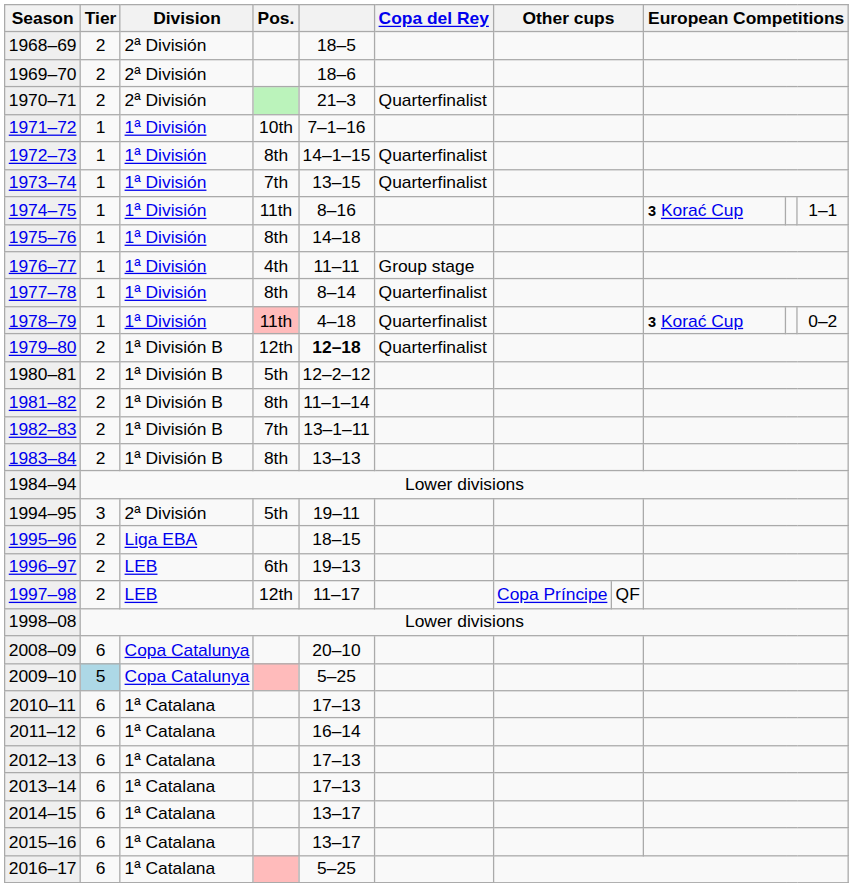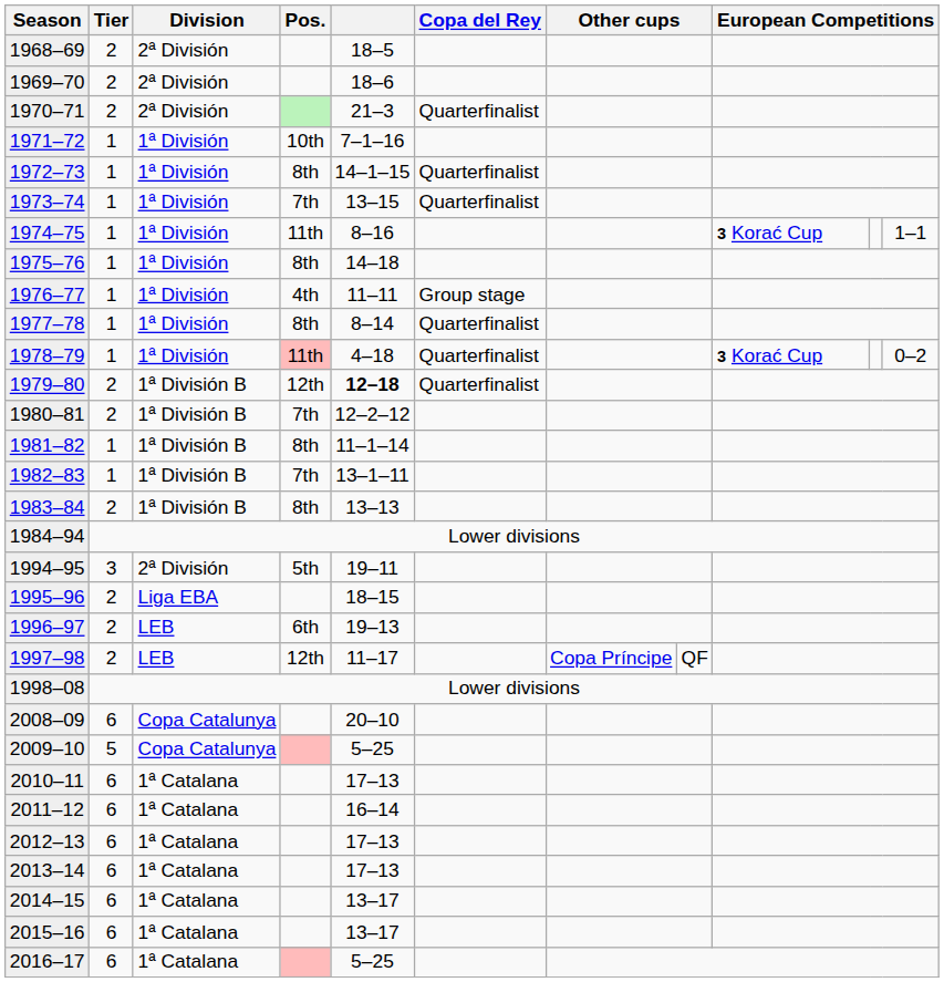 <table class="wikitable" style="font-size:85%; text-align:center">
 <tr>
 <th>Season</th>
 <th>Tier</th>
 <th>Division</th>
 <th>Pos.</th>
 <th></th>
 <th><a href='#'>Copa del Rey</a></th>
 <th colspan=2>Other cups</th>
 <th colspan=3>European Competitions</th>
 </tr>
 <tr>
 <td bgcolor=#efefef>1968–69</td>
 <td>2</td>
 <td align=left>2ª División</td>
 <td></td>
 <td>18–5</td>
 <td></td>
 <td colspan=2></td>
 <td colspan=3></td>
 </tr>
 <tr>
 <td bgcolor=#efefef>1969–70</td>
 <td>2</td>
 <td align=left>2ª División</td>
 <td></td>
 <td>18–6</td>
 <td></td>
 <td colspan=2></td>
 <td colspan=3></td>
 </tr>
 <tr>
 <td bgcolor=#efefef>1970–71</td>
 <td>2</td>
 <td align=left>2ª División</td>
 <td bgcolor=#BBF3BB></td>
 <td>21–3</td>
 <td align=left>Quarterfinalist</td>
 <td colspan=2></td>
 <td colspan=3></td>
 </tr>
 <tr>
 <td bgcolor=#efefef><a href='#'>1971–72</a></td>
 <td>1</td>
 <td align=left><a href='#'>1ª División</a></td>
 <td>10th</td>
 <td>7–1–16</td>
 <td></td>
 <td colspan=2></td>
 <td colspan=3></td>
 </tr>
 <tr>
 <td bgcolor=#efefef><a href='#'>1972–73</a></td>
 <td>1</td>
 <td align=left><a href='#'>1ª División</a></td>
 <td>8th</td>
 <td>14–1–15</td>
 <td align=left>Quarterfinalist</td>
 <td colspan=2></td>
 <td colspan=3></td>
 </tr>
 <tr>
 <td bgcolor=#efefef><a href='#'>1973–74</a></td>
 <td>1</td>
 <td align=left><a href='#'>1ª División</a></td>
 <td>7th</td>
 <td>13–15</td>
 <td align=left>Quarterfinalist</td>
 <td colspan=2></td>
 <td colspan=3></td>
 </tr>
 <tr>
 <td bgcolor=#efefef><a href='#'>1974–75</a></td>
 <td>1</td>
 <td align=left><a href='#'>1ª División</a></td>
 <td>11th</td>
 <td>8–16</td>
 <td></td>
 <td colspan=2></td>
 <td align=left><small><strong>3</strong></small> <a href='#'>Korać Cup</a></td>
 <td></td>
 <td>1–1</td>
 </tr>
 <tr>
 <td bgcolor=#efefef><a href='#'>1975–76</a></td>
 <td>1</td>
 <td align=left><a href='#'>1ª División</a></td>
 <td>8th</td>
 <td>14–18</td>
 <td></td>
 <td colspan=2></td>
 <td colspan=3></td>
 </tr>
 <tr>
 <td bgcolor=#efefef><a href='#'>1976–77</a></td>
 <td>1</td>
 <td align=left><a href='#'>1ª División</a></td>
 <td>4th</td>
 <td>11–11</td>
 <td align=left>Group stage</td>
 <td colspan=2></td>
 <td colspan=3></td>
 </tr>
 <tr>
 <td bgcolor=#efefef><a href='#'>1977–78</a></td>
 <td>1</td>
 <td align=left><a href='#'>1ª División</a></td>
 <td>8th</td>
 <td>8–14</td>
 <td align=left>Quarterfinalist</td>
 <td colspan=2></td>
 <td colspan=3></td>
 </tr>
 <tr>
 <td bgcolor=#efefef><a href='#'>1978–79</a></td>
 <td>1</td>
 <td align=left><a href='#'>1ª División</a></td>
 <td bgcolor=#FFBBBB>11th</td>
 <td>4–18</td>
 <td align=left>Quarterfinalist</td>
 <td colspan=2></td>
 <td align=left><small><strong>3</strong></small> <a href='#'>Korać Cup</a></td>
 <td></td>
 <td>0–2</td>
 </tr>
 <tr>
 <td bgcolor=#efefef><a href='#'>1979–80</a></td>
 <td>2</td>
 <td align=left>1ª División B</td>
 <td>12th</td>
 <td><strong>12–18</strong></td>
 <td align=left>Quarterfinalist</td>
 <td colspan=2></td>
 <td colspan=3></td>
 </tr>
 <tr>
 <td bgcolor=#efefef>1980–81</td>
 <td>2</td>
 <td align=left>1ª División B</td>
-<td>5th</td>
+<td>7th</td>
 <td>12–2–12</td>
 <td></td>
 <td colspan=2></td>
 <td colspan=3></td>
 </tr>
 <tr>
 <td bgcolor=#efefef><a href='#'>1981–82</a></td>
-<td>2</td>
+<td>1</td>
 <td align=left>1ª División B</td>
 <td>8th</td>
 <td>11–1–14</td>
 <td></td>
 <td colspan=2></td>
 <td colspan=3></td>
 </tr>
 <tr>
 <td bgcolor=#efefef><a href='#'>1982–83</a></td>
-<td>2</td>
+<td>1</td>
 <td align=left>1ª División B</td>
 <td>7th</td>
 <td>13–1–11</td>
 <td></td>
 <td colspan=2></td>
 <td colspan=3></td>
 </tr>
 <tr>
 <td bgcolor=#efefef><a href='#'>1983–84</a></td>
 <td>2</td>
 <td align=left>1ª División B</td>
 <td>8th</td>
 <td>13–13</td>
 <td></td>
 <td colspan=2></td>
 <td colspan=3></td>
 </tr>
 <tr>
 <td bgcolor=#efefef>1984–94</td>
 <td colspan=12>Lower divisions</td>
 </tr>
 <tr>
 <td bgcolor=#efefef>1994–95</td>
 <td>3</td>
 <td align=left>2ª División</td>
 <td>5th</td>
 <td>19–11</td>
 <td></td>
 <td colspan=2></td>
 <td colspan=3></td>
 </tr>
 <tr>
 <td bgcolor=#efefef><a href='#'>1995–96</a></td>
 <td>2</td>
 <td align=left><a href='#'>Liga EBA</a></td>
 <td></td>
 <td>18–15</td>
 <td></td>
 <td colspan=2></td>
 <td colspan=3></td>
 </tr>
 <tr>
 <td bgcolor=#efefef><a href='#'>1996–97</a></td>
 <td>2</td>
 <td align=left><a href='#'>LEB</a></td>
 <td>6th</td>
 <td>19–13</td>
 <td></td>
 <td colspan=2></td>
 <td colspan=3></td>
 </tr>
 <tr>
 <td bgcolor=#efefef><a href='#'>1997–98</a></td>
 <td>2</td>
 <td align=left><a href='#'>LEB</a></td>
 <td>12th</td>
 <td>11–17</td>
 <td></td>
 <td align=left><a href='#'>Copa Príncipe</a></td>
 <td>QF</td>
 <td colspan=3></td>
 </tr>
 <tr>
 <td bgcolor=#efefef>1998–08</td>
 <td colspan=12>Lower divisions</td>
 </tr>
 <tr>
 <td bgcolor=#efefef>2008–09</td>
 <td>6</td>
 <td align=left><a href='#'>Copa Catalunya</a></td>
 <td></td>
 <td>20–10</td>
 <td></td>
 <td colspan=2></td>
 <td colspan=3></td>
 </tr>
 <tr>
 <td bgcolor=#efefef>2009–10</td>
-<td style="background: lightblue;">5</td>
+<td>5</td>
 <td align=left><a href='#'>Copa Catalunya</a></td>
 <td bgcolor=#FFBBBB></td>
 <td>5–25</td>
 <td></td>
 <td colspan=2></td>
 <td colspan=3></td>
 </tr>
 <tr>
 <td bgcolor=#efefef>2010–11</td>
 <td>6</td>
 <td align=left>1ª Catalana</td>
 <td></td>
 <td>17–13</td>
 <td></td>
 <td colspan=2></td>
 <td colspan=3></td>
 </tr>
 <tr>
 <td bgcolor=#efefef>2011–12</td>
 <td>6</td>
 <td align=left>1ª Catalana</td>
 <td></td>
 <td>16–14</td>
 <td></td>
 <td colspan=2></td>
 <td colspan=3></td>
 </tr>
 <tr>
 <td bgcolor=#efefef>2012–13</td>
 <td>6</td>
 <td align=left>1ª Catalana</td>
 <td></td>
 <td>17–13</td>
 <td></td>
 <td colspan=2></td>
 <td colspan=3></td>
 </tr>
 <tr>
 <td bgcolor=#efefef>2013–14</td>
 <td>6</td>
 <td align=left>1ª Catalana</td>
 <td></td>
 <td>17–13</td>
 <td></td>
 <td colspan=2></td>
 <td colspan=3></td>
 </tr>
 <tr>
 <td bgcolor=#efefef>2014–15</td>
 <td>6</td>
 <td align=left>1ª Catalana</td>
 <td></td>
 <td>13–17</td>
 <td></td>
 <td colspan=2></td>
 <td colspan=3></td>
 </tr>
 <tr>
 <td bgcolor=#efefef>2015–16</td>
 <td>6</td>
 <td align=left>1ª Catalana</td>
 <td></td>
 <td>13–17</td>
 <td></td>
 <td colspan=2></td>
 <td colspan=3></td>
 </tr>
 <tr>
 <td bgcolor=#efefef>2016–17</td>
 <td>6</td>
 <td align=left>1ª Catalana</td>
 <td bgcolor=#FFBBBB></td>
 <td>5–25</td>
 <td></td>
 </tr>
 <tr>
 </tr>
 </table>
